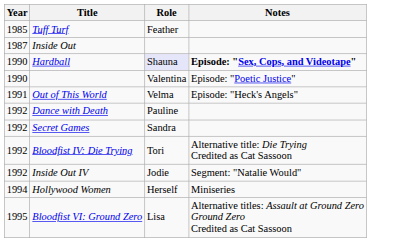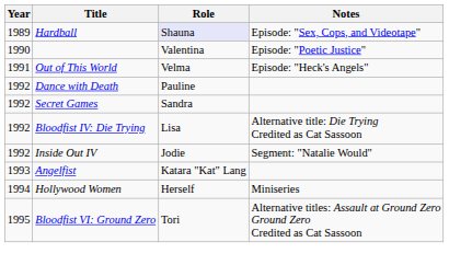 <table class="wikitable sortable">
 <tr>
 <th>Year</th>
 <th>Title</th>
 <th>Role</th>
 <th class="unsortable">Notes</th>
 </tr>
 <tr>
-<td>1985</td>
-<td><em><a href='#'>Tuff Turf</a></em></td>
-<td>Feather</td>
-<td></td>
-</tr>
-<tr>
-<td>1987</td>
-<td><em>Inside Out</em></td>
-<td></td>
-<td></td>
-</tr>
-<tr>
-<td>1990</td>
+<td>1989</td>
 <td><em><a href='#'>Hardball</a></em></td>
 <td style="background: lavender;">Shauna</td>
-<td><strong>Episode: "<a href='#'>Sex, Cops, and Videotape</a>"</strong></td>
+<td>Episode: "<a href='#'>Sex, Cops, and Videotape</a>"</td>
 </tr>
 <tr>
 <td>1990</td>
 <td><em></em></td>
 <td>Valentina</td>
 <td>Episode: "<a href='#'>Poetic Justice</a>"</td>
 </tr>
 <tr>
 <td>1991</td>
 <td><em><a href='#'>Out of This World</a></em></td>
 <td>Velma</td>
 <td>Episode: "Heck's Angels"</td>
 </tr>
 <tr>
 <td>1992</td>
 <td><em><a href='#'>Dance with Death</a></em></td>
 <td>Pauline</td>
 <td></td>
 </tr>
 <tr>
 <td>1992</td>
 <td><em><a href='#'>Secret Games</a></em></td>
 <td>Sandra</td>
 <td></td>
 </tr>
 <tr>
 <td>1992</td>
 <td><em><a href='#'>Bloodfist IV: Die Trying</a></em></td>
-<td>Tori</td>
+<td>Lisa</td>
 <td>Alternative title: <em>Die Trying</em><br>Credited as Cat Sassoon</td>
 </tr>
 <tr>
 <td>1992</td>
 <td><em>Inside Out IV</em></td>
 <td>Jodie</td>
 <td>Segment: "Natalie Would"</td>
+</tr>
+<tr>
+<td>1993</td>
+<td><em><a href='#'>Angelfist</a></em></td>
+<td>Katara "Kat" Lang</td>
+<td></td>
 </tr>
 <tr>
 <td>1994</td>
 <td><em>Hollywood Women</em></td>
 <td>Herself</td>
 <td>Miniseries</td>
 </tr>
 <tr>
 <td>1995</td>
 <td><em><a href='#'>Bloodfist VI: Ground Zero</a></em></td>
-<td>Lisa</td>
+<td>Tori</td>
 <td>Alternative titles: <em>Assault at Ground Zero</em><br><em>Ground Zero</em><br>Credited as Cat Sassoon</td>
 </tr>
 </table>
